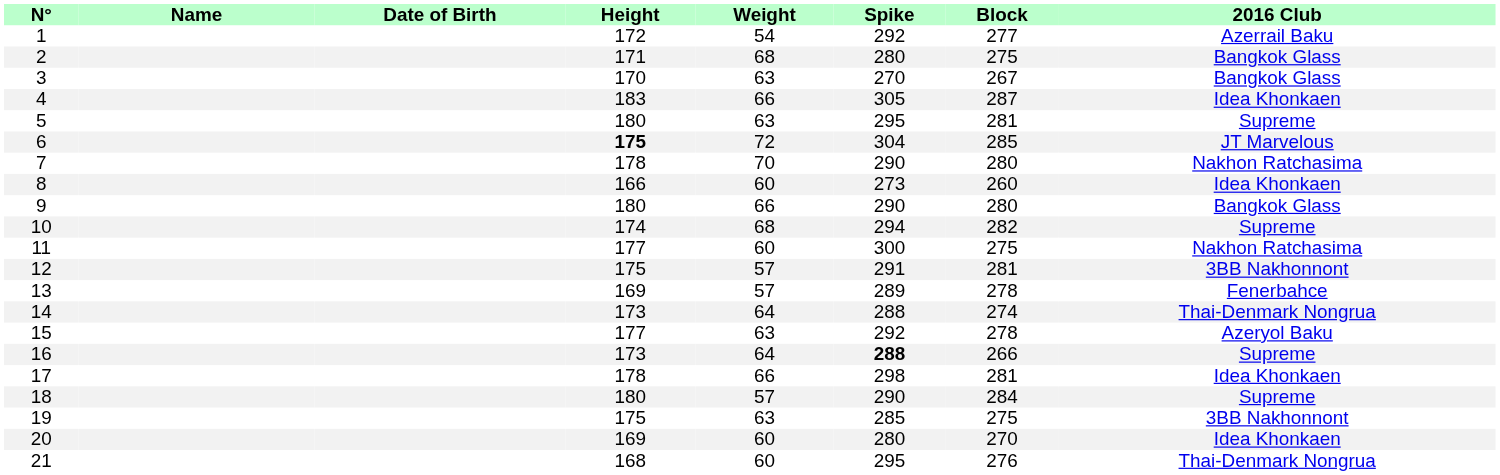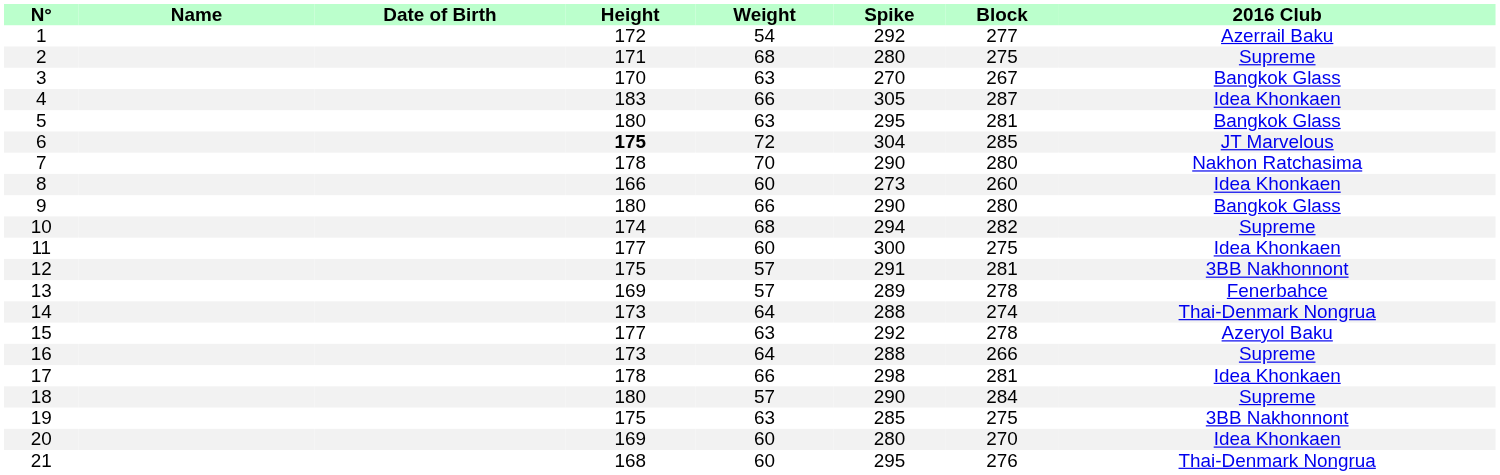 <table style="text-align:center; border:none;" cellpadding=0 cellspacing=0 width=100%>
 <tr style="background: #bbffcc;">
 <th width="5%">N°</th>
 <th width=200px>Name</th>
 <th>Date of Birth</th>
 <th>Height</th>
 <th>Weight</th>
 <th>Spike</th>
 <th>Block</th>
 <th>2016 Club</th>
 </tr>
 <tr>
 <td>1</td>
 <td></td>
 <td></td>
 <td>172</td>
 <td>54</td>
 <td>292</td>
 <td>277</td>
 <td><a href='#'>Azerrail Baku</a></td>
 </tr>
 <tr bgcolor="#f2f2f2">
 <td>2</td>
 <td></td>
 <td></td>
 <td>171</td>
 <td>68</td>
 <td>280</td>
 <td>275</td>
-<td><a href='#'>Bangkok Glass</a></td>
+<td><a href='#'>Supreme</a></td>
 </tr>
 <tr>
 <td>3</td>
 <td></td>
 <td></td>
 <td>170</td>
 <td>63</td>
 <td>270</td>
 <td>267</td>
 <td><a href='#'>Bangkok Glass</a></td>
 </tr>
 <tr bgcolor="#f2f2f2">
 <td>4</td>
 <td></td>
 <td></td>
 <td>183</td>
 <td>66</td>
 <td>305</td>
 <td>287</td>
 <td><a href='#'>Idea Khonkaen</a></td>
 </tr>
 <tr>
 <td>5</td>
 <td></td>
 <td></td>
 <td>180</td>
 <td>63</td>
 <td>295</td>
 <td>281</td>
-<td><a href='#'>Supreme</a></td>
+<td><a href='#'>Bangkok Glass</a></td>
 </tr>
 <tr bgcolor="#f2f2f2">
 <td>6</td>
 <td></td>
 <td></td>
 <td><strong>175</strong></td>
 <td>72</td>
 <td>304</td>
 <td>285</td>
 <td><a href='#'>JT Marvelous</a></td>
 </tr>
 <tr>
 <td>7</td>
 <td></td>
 <td></td>
 <td>178</td>
 <td>70</td>
 <td>290</td>
 <td>280</td>
 <td><a href='#'>Nakhon Ratchasima</a></td>
 </tr>
 <tr bgcolor="#f2f2f2">
 <td>8</td>
 <td></td>
 <td></td>
 <td>166</td>
 <td>60</td>
 <td>273</td>
 <td>260</td>
 <td><a href='#'>Idea Khonkaen</a></td>
 </tr>
 <tr>
 <td>9</td>
 <td></td>
 <td></td>
 <td>180</td>
 <td>66</td>
 <td>290</td>
 <td>280</td>
 <td><a href='#'>Bangkok Glass</a></td>
 </tr>
 <tr bgcolor="#f2f2f2">
 <td>10</td>
 <td></td>
 <td></td>
 <td>174</td>
 <td>68</td>
 <td>294</td>
 <td>282</td>
 <td><a href='#'>Supreme</a></td>
 </tr>
 <tr>
 <td>11</td>
 <td></td>
 <td></td>
 <td>177</td>
 <td>60</td>
 <td>300</td>
 <td>275</td>
-<td><a href='#'>Nakhon Ratchasima</a></td>
+<td><a href='#'>Idea Khonkaen</a></td>
 </tr>
 <tr bgcolor="#f2f2f2">
 <td>12</td>
 <td></td>
 <td></td>
 <td>175</td>
 <td>57</td>
 <td>291</td>
 <td>281</td>
 <td><a href='#'>3BB Nakhonnont</a></td>
 </tr>
 <tr>
 <td>13</td>
 <td></td>
 <td></td>
 <td>169</td>
 <td>57</td>
 <td>289</td>
 <td>278</td>
 <td><a href='#'>Fenerbahce</a></td>
 </tr>
 <tr bgcolor="#f2f2f2">
 <td>14</td>
 <td></td>
 <td></td>
 <td>173</td>
 <td>64</td>
 <td>288</td>
 <td>274</td>
 <td><a href='#'>Thai-Denmark Nongrua</a></td>
 </tr>
 <tr>
 <td>15</td>
 <td></td>
 <td></td>
 <td>177</td>
 <td>63</td>
 <td>292</td>
 <td>278</td>
 <td><a href='#'>Azeryol Baku</a></td>
 </tr>
 <tr bgcolor="#f2f2f2">
 <td>16</td>
 <td></td>
 <td></td>
 <td>173</td>
 <td>64</td>
-<td><strong>288</strong></td>
+<td>288</td>
 <td>266</td>
 <td><a href='#'>Supreme</a></td>
 </tr>
 <tr>
 <td>17</td>
 <td></td>
 <td></td>
 <td>178</td>
 <td>66</td>
 <td>298</td>
 <td>281</td>
 <td><a href='#'>Idea Khonkaen</a></td>
 </tr>
 <tr bgcolor="#f2f2f2">
 <td>18</td>
 <td></td>
 <td></td>
 <td>180</td>
 <td>57</td>
 <td>290</td>
 <td>284</td>
 <td><a href='#'>Supreme</a></td>
 </tr>
 <tr>
 <td>19</td>
 <td></td>
 <td></td>
 <td>175</td>
 <td>63</td>
 <td>285</td>
 <td>275</td>
 <td><a href='#'>3BB Nakhonnont</a></td>
 </tr>
 <tr bgcolor="#f2f2f2">
 <td>20</td>
 <td></td>
 <td></td>
 <td>169</td>
 <td>60</td>
 <td>280</td>
 <td>270</td>
 <td><a href='#'>Idea Khonkaen</a></td>
 </tr>
 <tr>
 <td>21</td>
 <td></td>
 <td></td>
 <td>168</td>
 <td>60</td>
 <td>295</td>
 <td>276</td>
 <td><a href='#'>Thai-Denmark Nongrua</a></td>
 </tr>
 </table>
